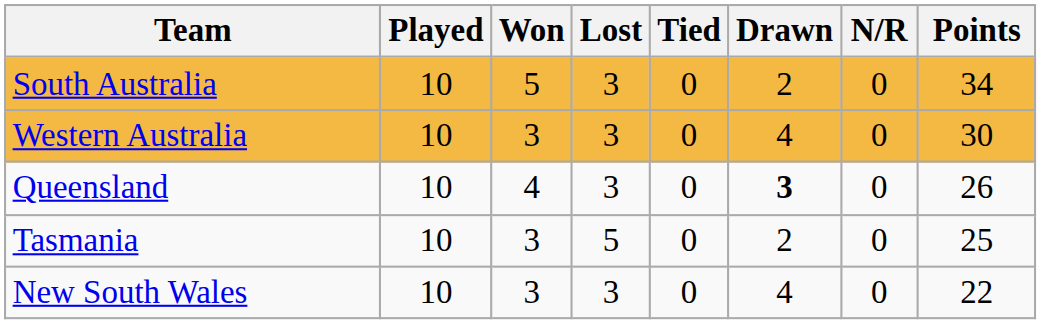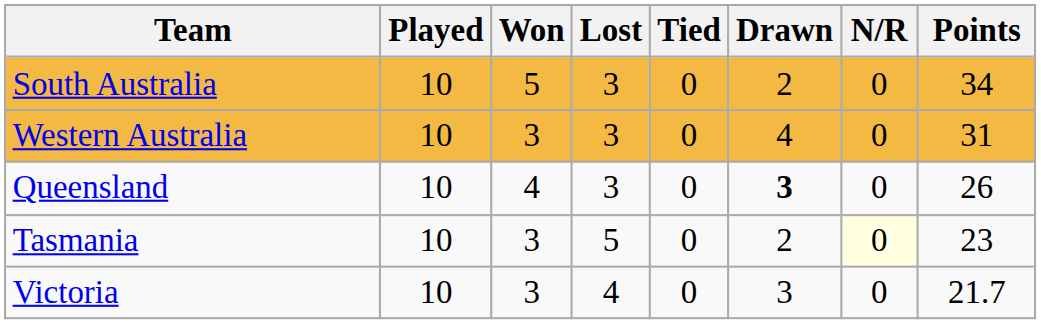 <table class="wikitable" style="text-align:center;">
 <tr>
 <th width=175>Team</th>
 <th style="width:30px;" abbr="Played">Played</th>
 <th style="width:30px;" abbr="Won">Won</th>
 <th style="width:30px;" abbr="Lost">Lost</th>
 <th style="width:30px;" abbr="Tied">Tied</th>
 <th style="width:30px;" abbr="Drawn">Drawn</th>
 <th style="width:30px;" abbr="NR">N/R</th>
 <th style="width:50px;" abbr="Points">Points</th>
 </tr>
 <tr style="background:#f4b942;">
 <td style="text-align:left;"><a href='#'>South Australia</a></td>
 <td>10</td>
 <td>5</td>
 <td>3</td>
 <td>0</td>
 <td>2</td>
 <td>0</td>
 <td>34</td>
 </tr>
 <tr style="background:#f4b942;">
 <td style="text-align:left;"><a href='#'>Western Australia</a></td>
 <td>10</td>
 <td>3</td>
 <td>3</td>
 <td>0</td>
 <td>4</td>
 <td>0</td>
-<td>30</td>
+<td>31</td>
 </tr>
 <tr>
 <td style="text-align:left;"><a href='#'>Queensland</a></td>
 <td>10</td>
 <td>4</td>
 <td>3</td>
 <td>0</td>
 <td><strong>3</strong></td>
 <td>0</td>
 <td>26</td>
 </tr>
 <tr>
 <td style="text-align:left;"><a href='#'>Tasmania</a></td>
 <td>10</td>
 <td>3</td>
 <td>5</td>
 <td>0</td>
 <td>2</td>
-<td>0</td>
-<td>25</td>
+<td style="background: lightyellow;">0</td>
+<td>23</td>
 </tr>
 <tr>
-<td style="text-align:left;"><a href='#'>New South Wales</a></td>
+<td style="text-align:left;"><a href='#'>Victoria</a></td>
 <td>10</td>
 <td>3</td>
+<td>4</td>
+<td>0</td>
 <td>3</td>
 <td>0</td>
-<td>4</td>
-<td>0</td>
-<td>22</td>
+<td>21.7</td>
 </tr>
 </table>
